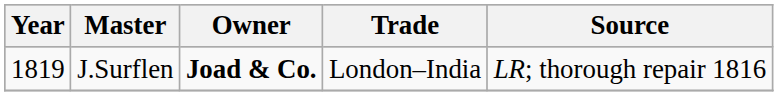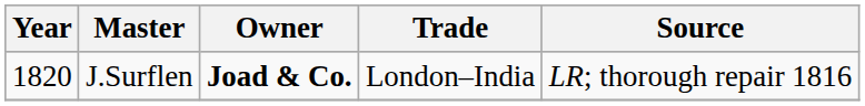 <table class=" wikitable">
 <tr>
 <th>Year</th>
 <th>Master</th>
 <th>Owner</th>
 <th>Trade</th>
 <th>Source</th>
 </tr>
 <tr>
-<td>1819</td>
+<td>1820</td>
 <td>J.Surflen</td>
 <td><strong>Joad & Co.</strong></td>
 <td>London–India</td>
 <td><em>LR</em>; thorough repair 1816</td>
 </tr>
 <tr>
 </tr>
 </table>
